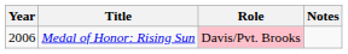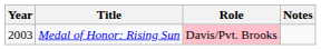 <table class="wikitable">
 <tr>
 <th>Year</th>
 <th>Title</th>
 <th>Role</th>
 <th>Notes</th>
 </tr>
 <tr>
-<td>2006</td>
+<td>2003</td>
 <td><em><a href='#'>Medal of Honor: Rising Sun</a></em></td>
 <td style="background: pink;">Davis/Pvt. Brooks</td>
 <td></td>
 </tr>
 </table>
